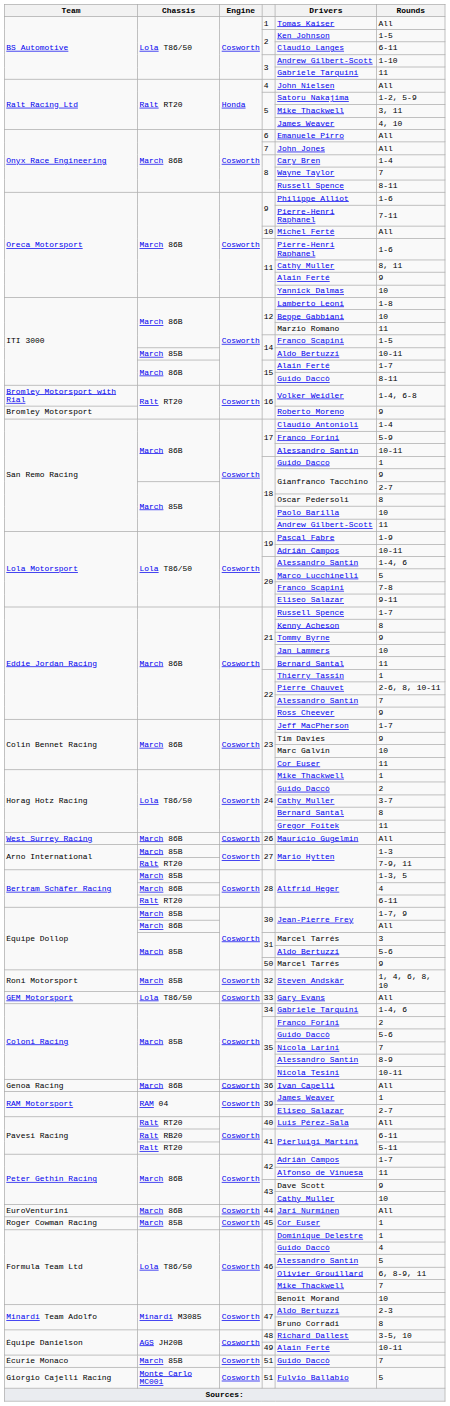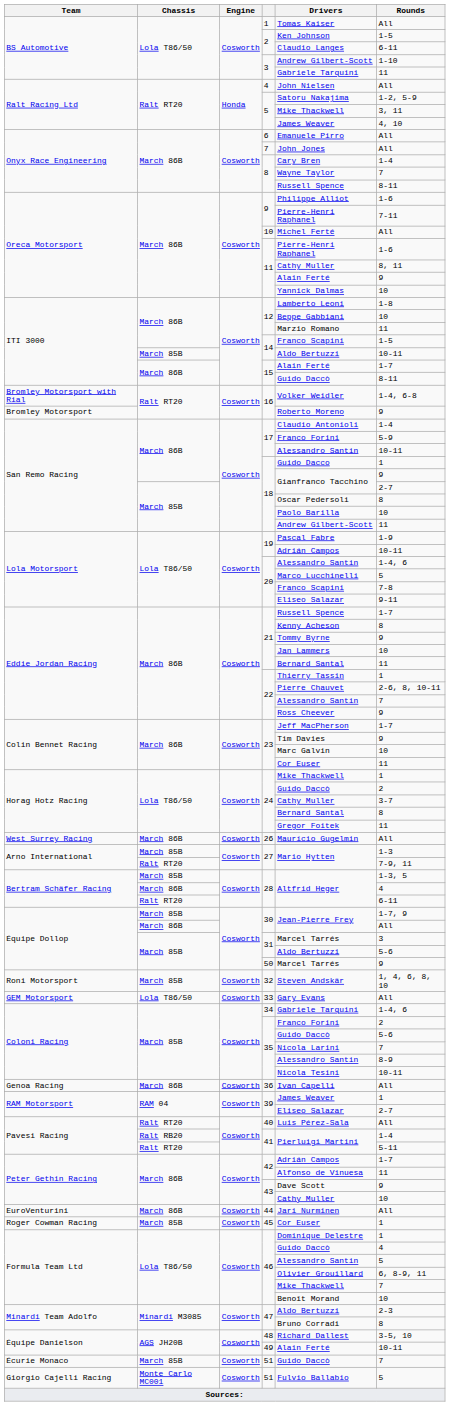 <table class="wikitable" border="1" style="font-size: 85%;">
 <tr>
 <th>Team</th>
 <th>Chassis</th>
 <th>Engine</th>
 <th></th>
 <th>Drivers</th>
 <th>Rounds</th>
 </tr>
 <tr>
 <td rowspan=5> <a href='#'>BS Automotive</a></td>
 <td rowspan=5><a href='#'>Lola</a> T86/50</td>
 <td rowspan=5><a href='#'>Cosworth</a></td>
 <td>1</td>
 <td> <a href='#'>Tomas Kaiser</a></td>
 <td>All</td>
 </tr>
 <tr>
 <td rowspan=2>2</td>
 <td> <a href='#'>Ken Johnson</a></td>
 <td>1-5</td>
 </tr>
 <tr>
 <td> <a href='#'>Claudio Langes</a></td>
 <td>6-11</td>
 </tr>
 <tr>
 <td rowspan=2>3</td>
 <td> <a href='#'>Andrew Gilbert-Scott</a></td>
 <td>1-10</td>
 </tr>
 <tr>
 <td> <a href='#'>Gabriele Tarquini</a></td>
 <td>11</td>
 </tr>
 <tr>
 <td rowspan=4> <a href='#'>Ralt Racing Ltd</a></td>
 <td rowspan=4><a href='#'>Ralt</a> RT20</td>
 <td rowspan=4><a href='#'>Honda</a></td>
 <td>4</td>
 <td> <a href='#'>John Nielsen</a></td>
 <td>All</td>
 </tr>
 <tr>
 <td rowspan=3>5</td>
 <td> <a href='#'>Satoru Nakajima</a></td>
 <td>1-2, 5-9</td>
 </tr>
 <tr>
 <td> <a href='#'>Mike Thackwell</a></td>
 <td>3, 11</td>
 </tr>
 <tr>
 <td> <a href='#'>James Weaver</a></td>
 <td>4, 10</td>
 </tr>
 <tr>
 <td rowspan=5> <a href='#'>Onyx Race Engineering</a></td>
 <td rowspan=5><a href='#'>March</a> 86B</td>
 <td rowspan=5><a href='#'>Cosworth</a></td>
 <td>6</td>
 <td> <a href='#'>Emanuele Pirro</a></td>
 <td>All</td>
 </tr>
 <tr>
 <td>7</td>
 <td> <a href='#'>John Jones</a></td>
 <td>All</td>
 </tr>
 <tr>
 <td rowspan=3>8</td>
 <td> <a href='#'>Cary Bren</a></td>
 <td>1-4</td>
 </tr>
 <tr>
 <td> <a href='#'>Wayne Taylor</a></td>
 <td>7</td>
 </tr>
 <tr>
 <td> <a href='#'>Russell Spence</a></td>
 <td>8-11</td>
 </tr>
 <tr>
 <td rowspan=7> <a href='#'>Oreca Motorsport</a></td>
 <td rowspan=7><a href='#'>March</a> 86B</td>
 <td rowspan=7><a href='#'>Cosworth</a></td>
 <td rowspan=2>9</td>
 <td> <a href='#'>Philippe Alliot</a></td>
 <td>1-6</td>
 </tr>
 <tr>
 <td> <a href='#'>Pierre-Henri Raphanel</a></td>
 <td>7-11</td>
 </tr>
 <tr>
 <td>10</td>
 <td> <a href='#'>Michel Ferté</a></td>
 <td>All</td>
 </tr>
 <tr>
 <td rowspan=4>11</td>
 <td> <a href='#'>Pierre-Henri Raphanel</a></td>
 <td>1-6</td>
 </tr>
 <tr>
 <td> <a href='#'>Cathy Muller</a></td>
 <td>8, 11</td>
 </tr>
 <tr>
 <td> <a href='#'>Alain Ferté</a></td>
 <td>9</td>
 </tr>
 <tr>
 <td> <a href='#'>Yannick Dalmas</a></td>
 <td>10</td>
 </tr>
 <tr>
 <td rowspan=7> ITI 3000</td>
 <td rowspan=4><a href='#'>March</a> 86B</td>
 <td rowspan=7><a href='#'>Cosworth</a></td>
 <td rowspan=3>12</td>
 <td> <a href='#'>Lamberto Leoni</a></td>
 <td>1-8</td>
 </tr>
 <tr>
 <td> <a href='#'>Beppe Gabbiani</a></td>
 <td>10</td>
 </tr>
 <tr>
 <td> Marzio Romano</td>
 <td>11</td>
 </tr>
 <tr>
 <td rowspan=2>14</td>
 <td> <a href='#'>Franco Scapini</a></td>
 <td>1-5</td>
 </tr>
 <tr>
 <td><a href='#'>March</a> 85B</td>
 <td> <a href='#'>Aldo Bertuzzi</a></td>
 <td>10-11</td>
 </tr>
 <tr>
 <td rowspan=2><a href='#'>March</a> 86B</td>
 <td rowspan=2>15</td>
 <td> <a href='#'>Alain Ferté</a></td>
 <td>1-7</td>
 </tr>
 <tr>
 <td> <a href='#'>Guido Daccò</a></td>
 <td>8-11</td>
 </tr>
 <tr>
 <td> <a href='#'>Bromley Motorsport with Rial</a></td>
 <td rowspan=2><a href='#'>Ralt</a> RT20</td>
 <td rowspan=2><a href='#'>Cosworth</a></td>
 <td rowspan=2>16</td>
 <td> <a href='#'>Volker Weidler</a></td>
 <td>1-4, 6-8</td>
 </tr>
 <tr>
 <td> Bromley Motorsport</td>
 <td> <a href='#'>Roberto Moreno</a></td>
 <td>9</td>
 </tr>
 <tr>
 <td rowspan=9> San Remo Racing</td>
 <td rowspan=5><a href='#'>March</a> 86B</td>
 <td rowspan=9><a href='#'>Cosworth</a></td>
 <td rowspan=3>17</td>
 <td> <a href='#'>Claudio Antonioli</a></td>
 <td>1-4</td>
 </tr>
 <tr>
 <td> <a href='#'>Franco Forini</a></td>
 <td>5-9</td>
 </tr>
 <tr>
 <td> <a href='#'>Alessandro Santin</a></td>
 <td>10-11</td>
 </tr>
 <tr>
 <td rowspan=6>18</td>
 <td> <a href='#'>Guido Dacco</a></td>
 <td>1</td>
 </tr>
 <tr>
 <td rowspan=2> Gianfranco Tacchino</td>
 <td>9</td>
 </tr>
 <tr>
 <td rowspan=4><a href='#'>March</a> 85B</td>
 <td>2-7</td>
 </tr>
 <tr>
 <td> Oscar Pedersoli</td>
 <td>8</td>
 </tr>
 <tr>
 <td> <a href='#'>Paolo Barilla</a></td>
 <td>10</td>
 </tr>
 <tr>
 <td> <a href='#'>Andrew Gilbert-Scott</a></td>
 <td>11</td>
 </tr>
 <tr>
 <td rowspan=6> <a href='#'>Lola Motorsport</a></td>
 <td rowspan=6><a href='#'>Lola</a> T86/50</td>
 <td rowspan=6><a href='#'>Cosworth</a></td>
 <td rowspan=2>19</td>
 <td> <a href='#'>Pascal Fabre</a></td>
 <td>1-9</td>
 </tr>
 <tr>
 <td> <a href='#'>Adrián Campos</a></td>
 <td>10-11</td>
 </tr>
 <tr>
 <td rowspan=4>20</td>
 <td> <a href='#'>Alessandro Santin</a></td>
 <td>1-4, 6</td>
 </tr>
 <tr>
 <td> <a href='#'>Marco Lucchinelli</a></td>
 <td>5</td>
 </tr>
 <tr>
 <td> <a href='#'>Franco Scapini</a></td>
 <td>7-8</td>
 </tr>
 <tr>
 <td> <a href='#'>Eliseo Salazar</a></td>
 <td>9-11</td>
 </tr>
 <tr>
 <td rowspan=9> <a href='#'>Eddie Jordan Racing</a></td>
 <td rowspan=9><a href='#'>March</a> 86B</td>
 <td rowspan=9><a href='#'>Cosworth</a></td>
 <td rowspan=5>21</td>
 <td> <a href='#'>Russell Spence</a></td>
 <td>1-7</td>
 </tr>
 <tr>
 <td> <a href='#'>Kenny Acheson</a></td>
 <td>8</td>
 </tr>
 <tr>
 <td> <a href='#'>Tommy Byrne</a></td>
 <td>9</td>
 </tr>
 <tr>
 <td> <a href='#'>Jan Lammers</a></td>
 <td>10</td>
 </tr>
 <tr>
 <td> <a href='#'>Bernard Santal</a></td>
 <td>11</td>
 </tr>
 <tr>
 <td rowspan=4>22</td>
 <td> <a href='#'>Thierry Tassin</a></td>
 <td>1</td>
 </tr>
 <tr>
 <td> <a href='#'>Pierre Chauvet</a></td>
 <td>2-6, 8, 10-11</td>
 </tr>
 <tr>
 <td> <a href='#'>Alessandro Santin</a></td>
 <td>7</td>
 </tr>
 <tr>
 <td> <a href='#'>Ross Cheever</a></td>
 <td>9</td>
 </tr>
 <tr>
 <td rowspan=4> Colin Bennet Racing</td>
 <td rowspan=4><a href='#'>March</a> 86B</td>
 <td rowspan=4><a href='#'>Cosworth</a></td>
 <td rowspan=4>23</td>
 <td> <a href='#'>Jeff MacPherson</a></td>
 <td>1-7</td>
 </tr>
 <tr>
 <td> Tim Davies</td>
 <td>9</td>
 </tr>
 <tr>
 <td> Marc Galvin</td>
 <td>10</td>
 </tr>
 <tr>
 <td> <a href='#'>Cor Euser</a></td>
 <td>11</td>
 </tr>
 <tr>
 <td rowspan=5> Horag Hotz Racing</td>
 <td rowspan=5><a href='#'>Lola</a> T86/50</td>
 <td rowspan=5><a href='#'>Cosworth</a></td>
 <td rowspan=5>24</td>
 <td> <a href='#'>Mike Thackwell</a></td>
 <td>1</td>
 </tr>
 <tr>
 <td> <a href='#'>Guido Daccò</a></td>
 <td>2</td>
 </tr>
 <tr>
 <td> <a href='#'>Cathy Muller</a></td>
 <td>3-7</td>
 </tr>
 <tr>
 <td> <a href='#'>Bernard Santal</a></td>
 <td>8</td>
 </tr>
 <tr>
 <td> <a href='#'>Gregor Foitek</a></td>
 <td>11</td>
 </tr>
 <tr>
 <td> <a href='#'>West Surrey Racing</a></td>
 <td><a href='#'>March</a> 86B</td>
 <td><a href='#'>Cosworth</a></td>
 <td>26</td>
 <td> <a href='#'>Maurício Gugelmin</a></td>
 <td>All</td>
 </tr>
 <tr>
 <td rowspan=2> Arno International</td>
 <td><a href='#'>March</a> 85B</td>
 <td rowspan=2><a href='#'>Cosworth</a></td>
 <td rowspan=2>27</td>
 <td rowspan=2> <a href='#'>Mario Hytten</a></td>
 <td>1-3</td>
 </tr>
 <tr>
 <td><a href='#'>Ralt</a> RT20</td>
 <td>7-9, 11</td>
 </tr>
 <tr>
 <td rowspan=3> <a href='#'>Bertram Schäfer Racing</a></td>
 <td><a href='#'>March</a> 85B</td>
 <td rowspan=3><a href='#'>Cosworth</a></td>
 <td rowspan=3>28</td>
 <td rowspan=3> <a href='#'>Altfrid Heger</a></td>
 <td>1-3, 5</td>
 </tr>
 <tr>
 <td><a href='#'>March</a> 86B</td>
 <td>4</td>
 </tr>
 <tr>
 <td><a href='#'>Ralt</a> RT20</td>
 <td>6-11</td>
 </tr>
 <tr>
 <td rowspan=5> Équipe Dollop</td>
 <td><a href='#'>March</a> 85B</td>
 <td rowspan=5><a href='#'>Cosworth</a></td>
 <td rowspan=2>30</td>
 <td rowspan=2> <a href='#'>Jean-Pierre Frey</a></td>
 <td>1-7, 9</td>
 </tr>
 <tr>
 <td><a href='#'>March</a> 86B</td>
 <td>All</td>
 </tr>
 <tr>
 <td rowspan=3><a href='#'>March</a> 85B</td>
 <td rowspan=2>31</td>
 <td> Marcel Tarrés</td>
 <td>3</td>
 </tr>
 <tr>
 <td> <a href='#'>Aldo Bertuzzi</a></td>
 <td>5-6</td>
 </tr>
 <tr>
 <td>50</td>
 <td> Marcel Tarrés</td>
 <td>9</td>
 </tr>
 <tr>
 <td> Roni Motorsport</td>
 <td><a href='#'>March</a> 85B</td>
 <td><a href='#'>Cosworth</a></td>
 <td>32</td>
 <td> <a href='#'>Steven Andskär</a></td>
 <td>1, 4, 6, 8, 10</td>
 </tr>
 <tr>
 <td> <a href='#'>GEM Motorsport</a></td>
 <td><a href='#'>Lola</a> T86/50</td>
 <td><a href='#'>Cosworth</a></td>
 <td>33</td>
 <td> <a href='#'>Gary Evans</a></td>
 <td>All</td>
 </tr>
 <tr>
 <td rowspan=6> <a href='#'>Coloni Racing</a></td>
 <td rowspan=6><a href='#'>March</a> 85B</td>
 <td rowspan=6><a href='#'>Cosworth</a></td>
 <td>34</td>
 <td> <a href='#'>Gabriele Tarquini</a></td>
 <td>1-4, 6</td>
 </tr>
 <tr>
 <td rowspan=5>35</td>
 <td> <a href='#'>Franco Forini</a></td>
 <td>2</td>
 </tr>
 <tr>
 <td> <a href='#'>Guido Daccò</a></td>
 <td>5-6</td>
 </tr>
 <tr>
 <td> <a href='#'>Nicola Larini</a></td>
 <td>7</td>
 </tr>
 <tr>
 <td> <a href='#'>Alessandro Santin</a></td>
 <td>8-9</td>
 </tr>
 <tr>
 <td> <a href='#'>Nicola Tesini</a></td>
 <td>10-11</td>
 </tr>
 <tr>
 <td> Genoa Racing</td>
 <td><a href='#'>March</a> 86B</td>
 <td><a href='#'>Cosworth</a></td>
 <td>36</td>
 <td> <a href='#'>Ivan Capelli</a></td>
 <td>All</td>
 </tr>
 <tr>
 <td rowspan=2> <a href='#'>RAM Motorsport</a></td>
 <td rowspan=2><a href='#'>RAM</a> 04</td>
 <td rowspan=2><a href='#'>Cosworth</a></td>
 <td rowspan=2>39</td>
 <td> <a href='#'>James Weaver</a></td>
 <td>1</td>
 </tr>
 <tr>
 <td> <a href='#'>Eliseo Salazar</a></td>
 <td>2-7</td>
 </tr>
 <tr>
 <td rowspan=3> Pavesi Racing</td>
 <td><a href='#'>Ralt</a> RT20</td>
 <td rowspan=3><a href='#'>Cosworth</a></td>
 <td>40</td>
 <td> <a href='#'>Luis Pérez-Sala</a></td>
 <td>All</td>
 </tr>
 <tr>
 <td><a href='#'>Ralt</a> RB20</td>
 <td rowspan=2>41</td>
 <td rowspan=2> <a href='#'>Pierluigi Martini</a></td>
-<td>6-11</td>
+<td>1-4</td>
 </tr>
 <tr>
 <td><a href='#'>Ralt</a> RT20</td>
 <td>5-11</td>
 </tr>
 <tr>
 <td rowspan=4> <a href='#'>Peter Gethin Racing</a></td>
 <td rowspan=4><a href='#'>March</a> 86B</td>
 <td rowspan=4><a href='#'>Cosworth</a></td>
 <td rowspan=2>42</td>
 <td> <a href='#'>Adrián Campos</a></td>
 <td>1-7</td>
 </tr>
 <tr>
 <td> <a href='#'>Alfonso de Vinuesa</a></td>
 <td>11</td>
 </tr>
 <tr>
 <td rowspan=2>43</td>
 <td> Dave Scott</td>
 <td>9</td>
 </tr>
 <tr>
 <td> <a href='#'>Cathy Muller</a></td>
 <td>10</td>
 </tr>
 <tr>
 <td> EuroVenturini</td>
 <td><a href='#'>March</a> 86B</td>
 <td><a href='#'>Cosworth</a></td>
 <td>44</td>
 <td> <a href='#'>Jari Nurminen</a></td>
 <td>All</td>
 </tr>
 <tr>
 <td> Roger Cowman Racing</td>
 <td><a href='#'>March</a> 85B</td>
 <td><a href='#'>Cosworth</a></td>
 <td>45</td>
 <td> <a href='#'>Cor Euser</a></td>
 <td>1</td>
 </tr>
 <tr>
 <td rowspan=6> Formula Team Ltd</td>
 <td rowspan=6><a href='#'>Lola</a> T86/50</td>
 <td rowspan=6><a href='#'>Cosworth</a></td>
 <td rowspan=6>46</td>
 <td> <a href='#'>Dominique Delestre</a></td>
 <td>1</td>
 </tr>
 <tr>
 <td> <a href='#'>Guido Daccò</a></td>
 <td>4</td>
 </tr>
 <tr>
 <td> <a href='#'>Alessandro Santin</a></td>
 <td>5</td>
 </tr>
 <tr>
 <td> <a href='#'>Olivier Grouillard</a></td>
 <td>6, 8-9, 11</td>
 </tr>
 <tr>
 <td> <a href='#'>Mike Thackwell</a></td>
 <td>7</td>
 </tr>
 <tr>
 <td> Benoît Morand</td>
 <td>10</td>
 </tr>
 <tr>
 <td rowspan=2> <a href='#'>Minardi</a> Team Adolfo</td>
 <td rowspan=2><a href='#'>Minardi</a> M3085</td>
 <td rowspan=2><a href='#'>Cosworth</a></td>
 <td rowspan=2>47</td>
 <td> <a href='#'>Aldo Bertuzzi</a></td>
 <td>2-3</td>
 </tr>
 <tr>
 <td> Bruno Corradi</td>
 <td>8</td>
 </tr>
 <tr>
 <td rowspan=2> Équipe Danielson</td>
 <td rowspan=2><a href='#'>AGS</a> JH20B</td>
 <td rowspan=2><a href='#'>Cosworth</a></td>
 <td>48</td>
 <td> <a href='#'>Richard Dallest</a></td>
 <td>3-5, 10</td>
 </tr>
 <tr>
 <td>49</td>
 <td> <a href='#'>Alain Ferté</a></td>
 <td>10-11</td>
 </tr>
 <tr>
 <td> Écurie Monaco</td>
 <td><a href='#'>March</a> 85B</td>
 <td><a href='#'>Cosworth</a></td>
 <td>51</td>
 <td> <a href='#'>Guido Daccò</a></td>
 <td>7</td>
 </tr>
 <tr>
 <td> Giorgio Cajelli Racing</td>
 <td><a href='#'>Monte Carlo MC001</a></td>
 <td><a href='#'>Cosworth</a></td>
 <td>51</td>
 <td> <a href='#'>Fulvio Ballabio</a></td>
 <td>5</td>
 </tr>
 <tr class="sortbottom">
 <td colspan="6" style="background-color:#EAECF0;text-align:center"><strong>Sources:</strong></td>
 </tr>
 </table>
